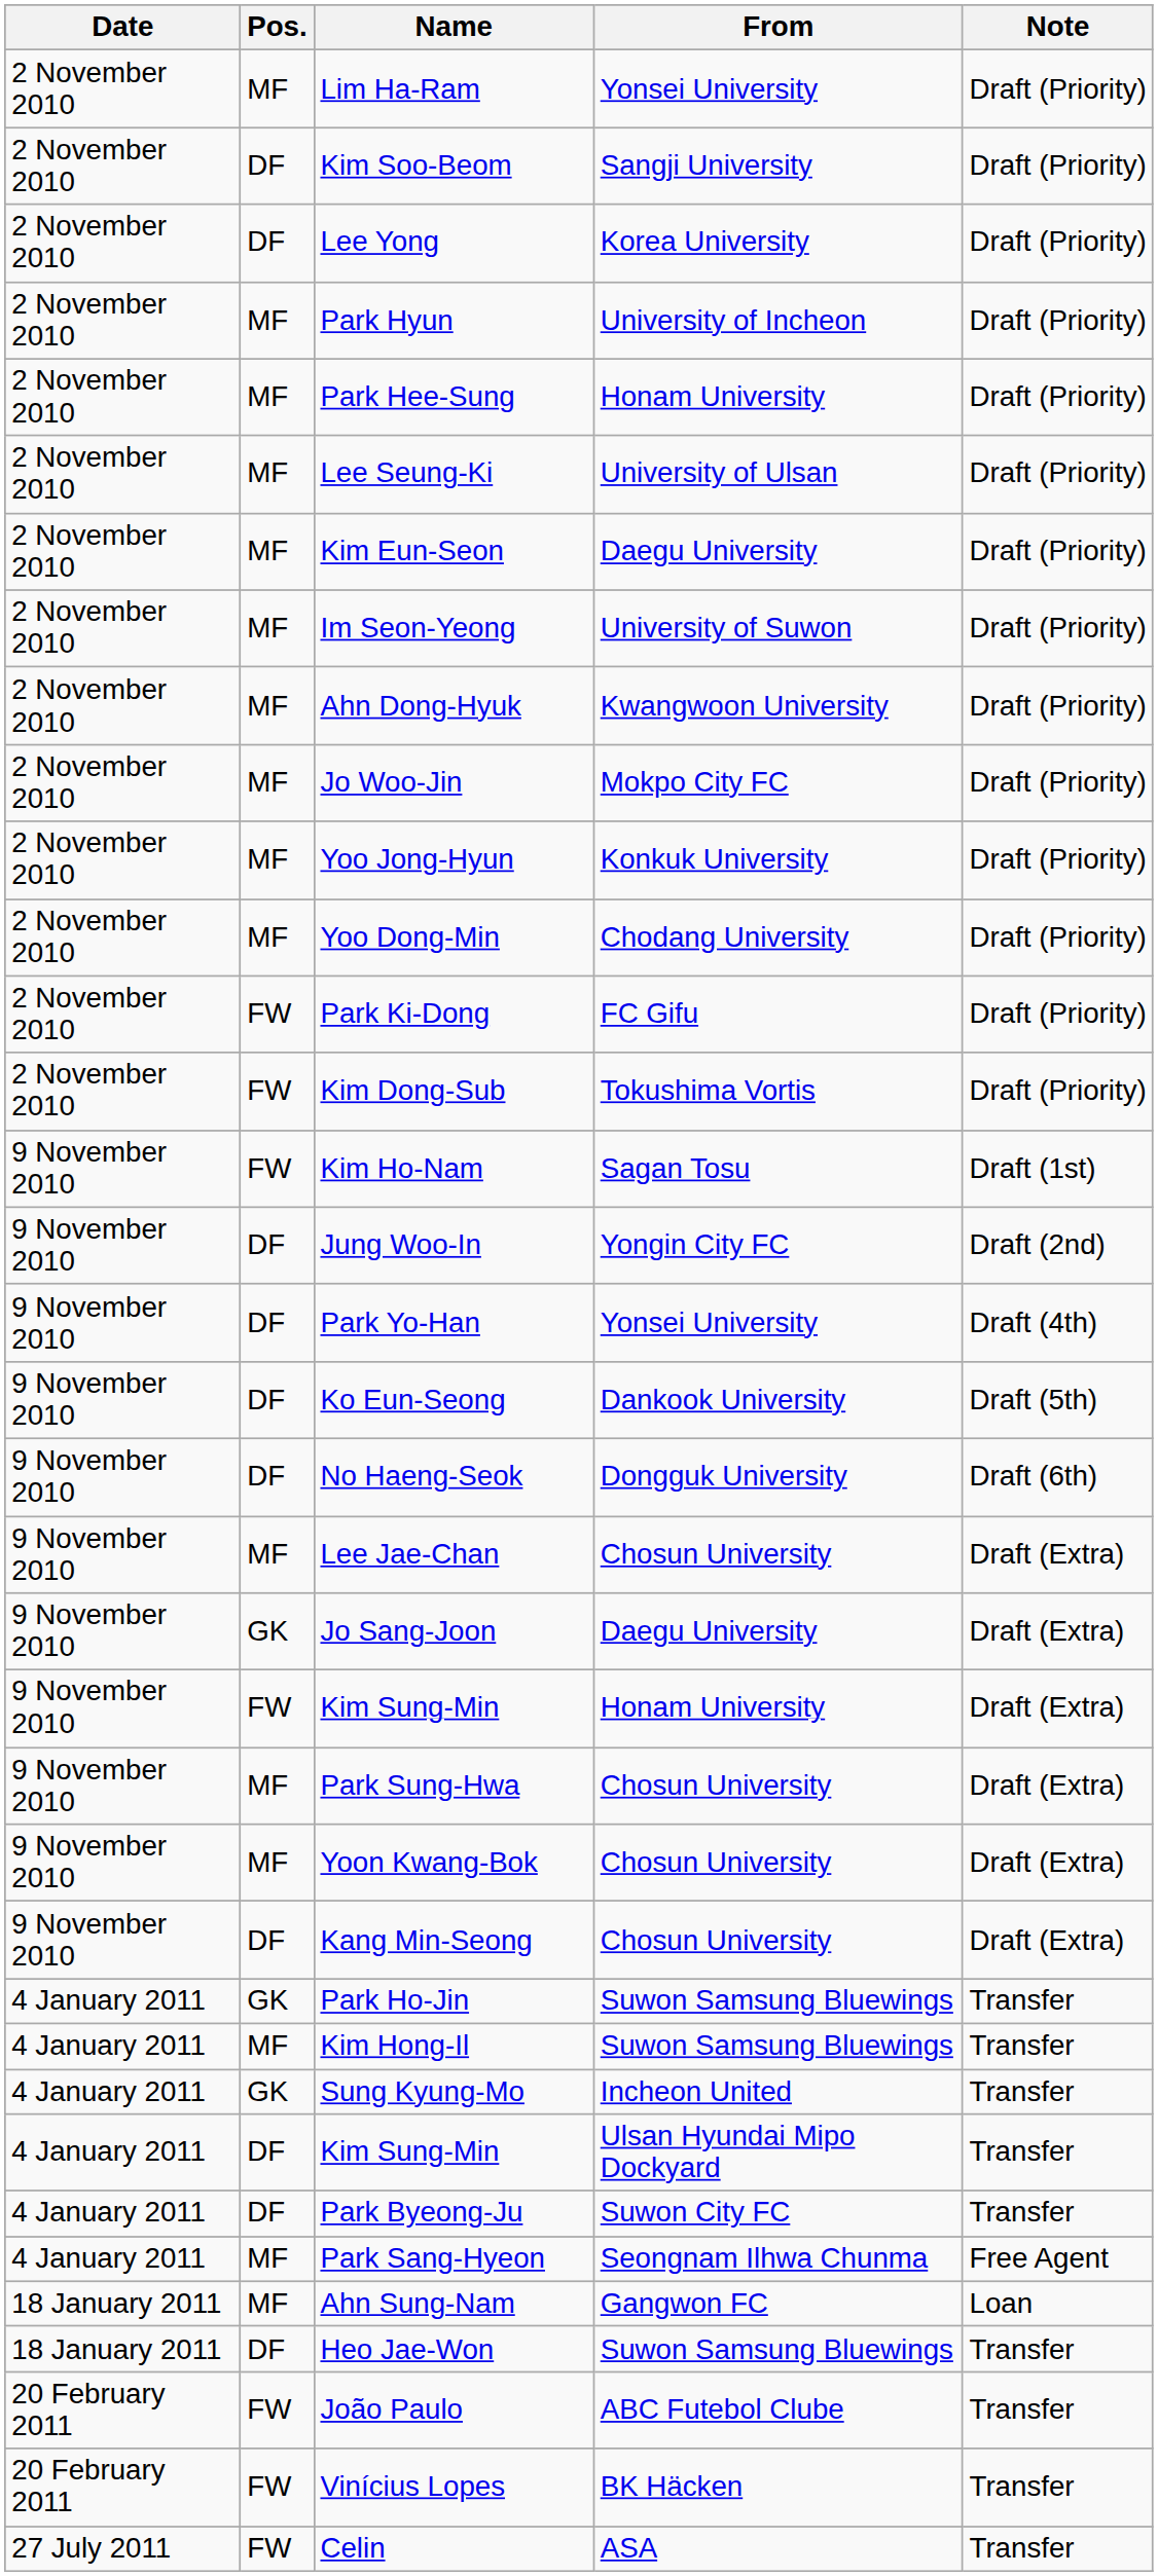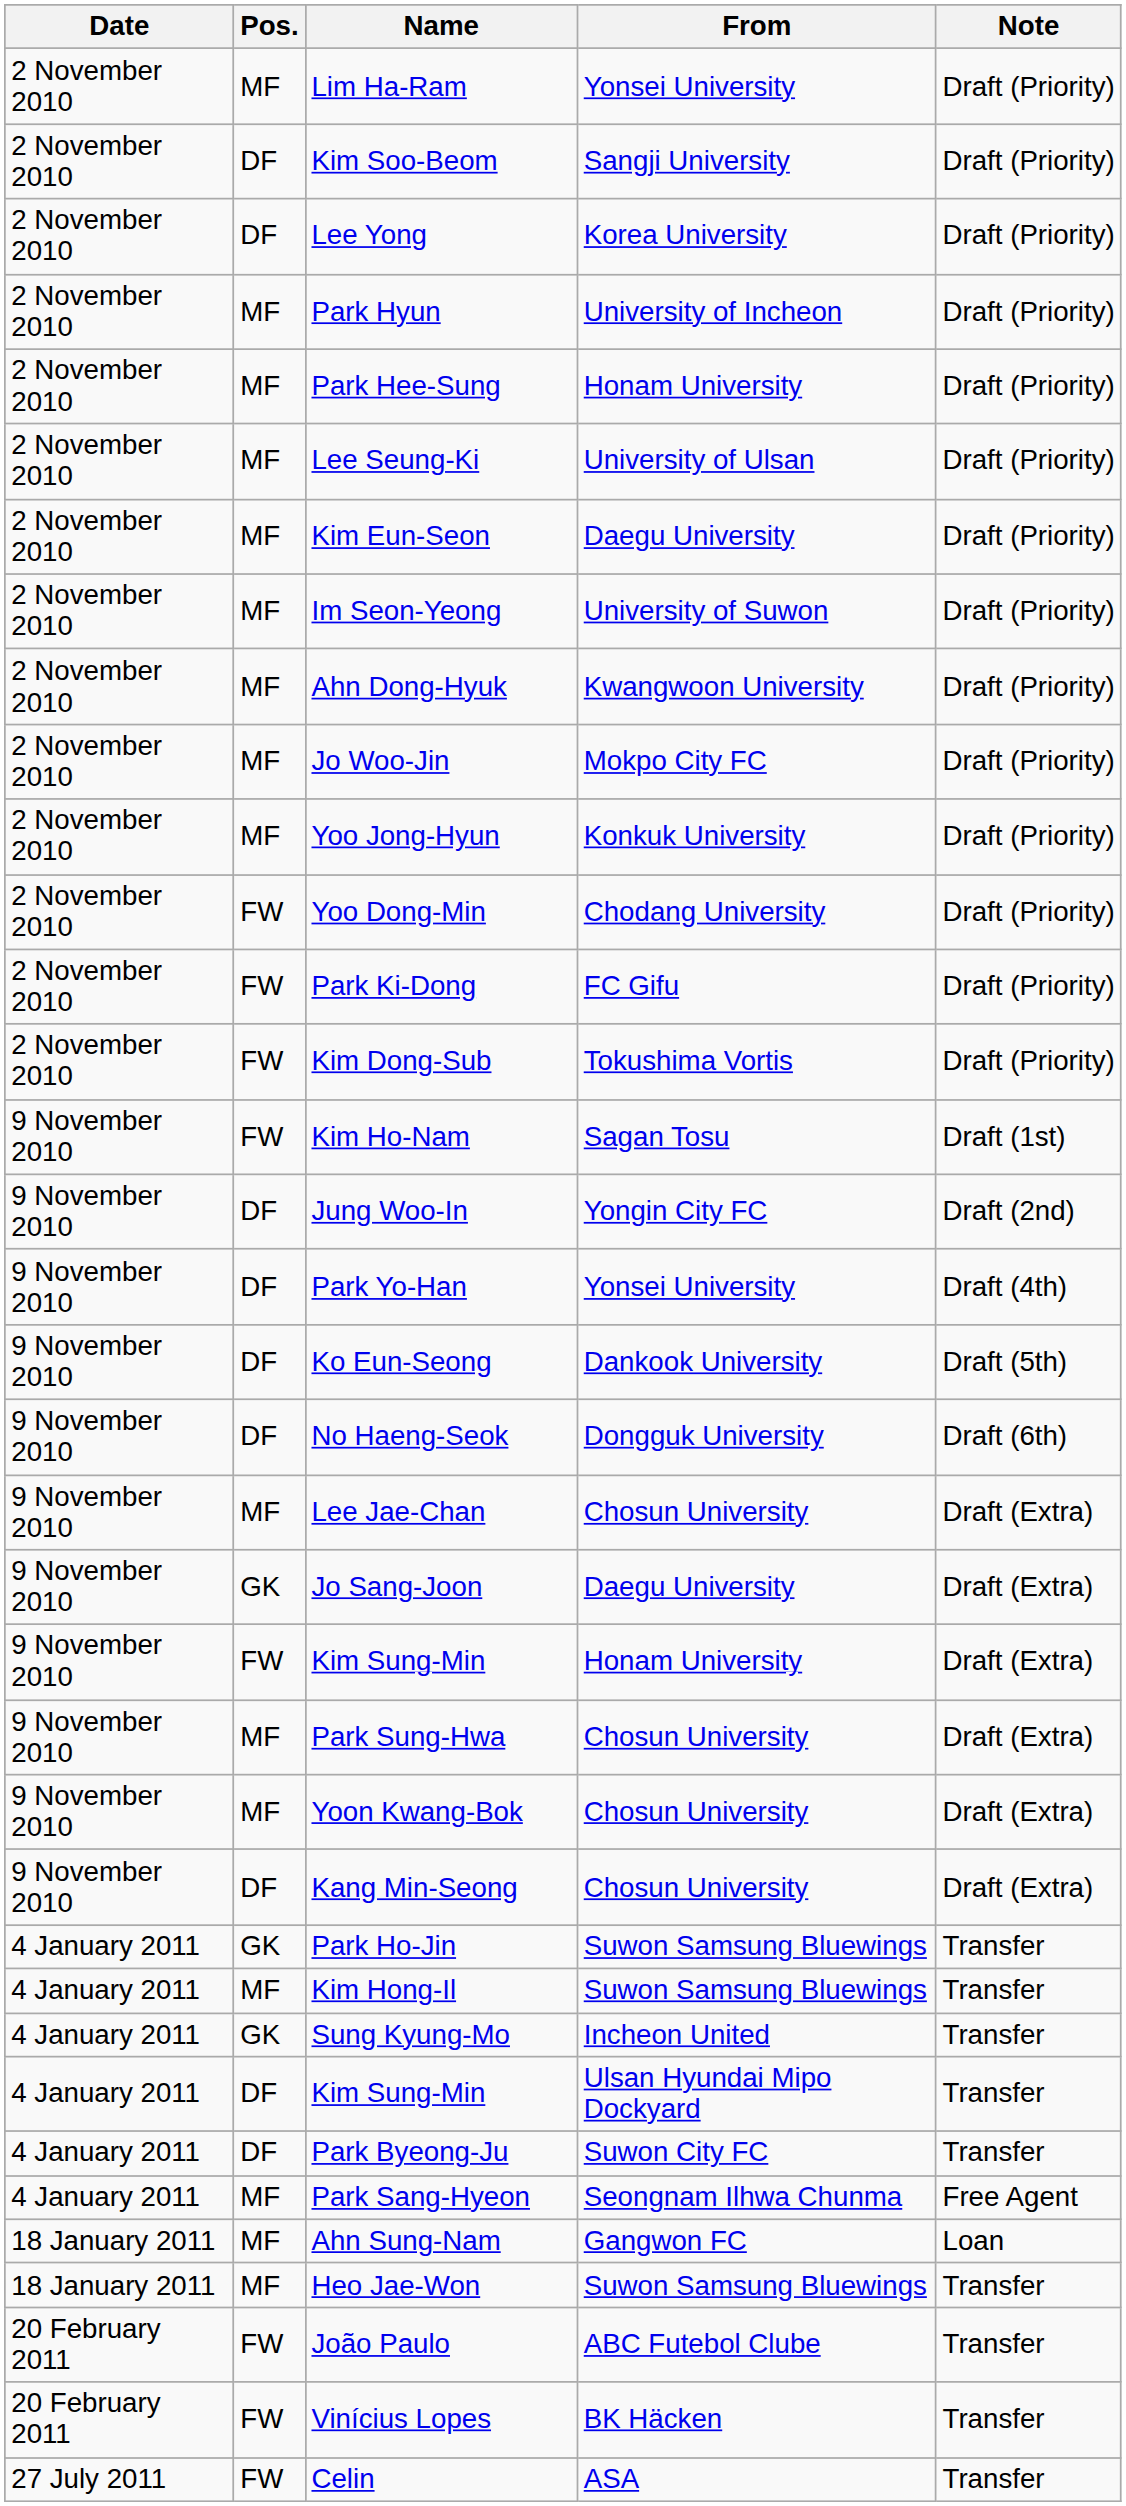 <table class="wikitable">
 <tr>
 <th width="125">Date</th>
 <th>Pos.</th>
 <th width="150">Name</th>
 <th width="200">From</th>
 <th>Note</th>
 </tr>
 <tr>
 <td>2 November 2010</td>
 <td>MF</td>
 <td> <a href='#'>Lim Ha-Ram</a></td>
 <td> <a href='#'>Yonsei University</a></td>
 <td>Draft (Priority)</td>
 </tr>
 <tr>
 <td>2 November 2010</td>
 <td>DF</td>
 <td> <a href='#'>Kim Soo-Beom</a></td>
 <td> <a href='#'>Sangji University</a></td>
 <td>Draft (Priority)</td>
 </tr>
 <tr>
 <td>2 November 2010</td>
 <td>DF</td>
 <td> <a href='#'>Lee Yong</a></td>
 <td> <a href='#'>Korea University</a></td>
 <td>Draft (Priority)</td>
 </tr>
 <tr>
 <td>2 November 2010</td>
 <td>MF</td>
 <td> <a href='#'>Park Hyun</a></td>
 <td> <a href='#'>University of Incheon</a></td>
 <td>Draft (Priority)</td>
 </tr>
 <tr>
 <td>2 November 2010</td>
 <td>MF</td>
 <td> <a href='#'>Park Hee-Sung</a></td>
 <td> <a href='#'>Honam University</a></td>
 <td>Draft (Priority)</td>
 </tr>
 <tr>
 <td>2 November 2010</td>
 <td>MF</td>
 <td> <a href='#'>Lee Seung-Ki</a></td>
 <td> <a href='#'>University of Ulsan</a></td>
 <td>Draft (Priority)</td>
 </tr>
 <tr>
 <td>2 November 2010</td>
 <td>MF</td>
 <td> <a href='#'>Kim Eun-Seon</a></td>
 <td> <a href='#'>Daegu University</a></td>
 <td>Draft (Priority)</td>
 </tr>
 <tr>
 <td>2 November 2010</td>
 <td>MF</td>
 <td> <a href='#'>Im Seon-Yeong</a></td>
 <td> <a href='#'>University of Suwon</a></td>
 <td>Draft (Priority)</td>
 </tr>
 <tr>
 <td>2 November 2010</td>
 <td>MF</td>
 <td> <a href='#'>Ahn Dong-Hyuk</a></td>
 <td> <a href='#'>Kwangwoon University</a></td>
 <td>Draft (Priority)</td>
 </tr>
 <tr>
 <td>2 November 2010</td>
 <td>MF</td>
 <td> <a href='#'>Jo Woo-Jin</a></td>
 <td> <a href='#'>Mokpo City FC</a></td>
 <td>Draft (Priority)</td>
 </tr>
 <tr>
 <td>2 November 2010</td>
 <td>MF</td>
 <td> <a href='#'>Yoo Jong-Hyun</a></td>
 <td> <a href='#'>Konkuk University</a></td>
 <td>Draft (Priority)</td>
 </tr>
 <tr>
 <td>2 November 2010</td>
-<td>MF</td>
+<td>FW</td>
 <td> <a href='#'>Yoo Dong-Min</a></td>
 <td> <a href='#'>Chodang University</a></td>
 <td>Draft (Priority)</td>
 </tr>
 <tr>
 <td>2 November 2010</td>
 <td>FW</td>
 <td> <a href='#'>Park Ki-Dong</a></td>
 <td> <a href='#'>FC Gifu</a></td>
 <td>Draft (Priority)</td>
 </tr>
 <tr>
 <td>2 November 2010</td>
 <td>FW</td>
 <td> <a href='#'>Kim Dong-Sub</a></td>
 <td> <a href='#'>Tokushima Vortis</a></td>
 <td>Draft (Priority)</td>
 </tr>
 <tr>
 <td>9 November 2010</td>
 <td>FW</td>
 <td> <a href='#'>Kim Ho-Nam</a></td>
 <td> <a href='#'>Sagan Tosu</a></td>
 <td>Draft (1st)</td>
 </tr>
 <tr>
 <td>9 November 2010</td>
 <td>DF</td>
 <td> <a href='#'>Jung Woo-In</a></td>
 <td> <a href='#'>Yongin City FC</a></td>
 <td>Draft (2nd)</td>
 </tr>
 <tr>
 <td>9 November 2010</td>
 <td>DF</td>
 <td> <a href='#'>Park Yo-Han</a></td>
 <td> <a href='#'>Yonsei University</a></td>
 <td>Draft (4th)</td>
 </tr>
 <tr>
 <td>9 November 2010</td>
 <td>DF</td>
 <td> <a href='#'>Ko Eun-Seong</a></td>
 <td> <a href='#'>Dankook University</a></td>
 <td>Draft (5th)</td>
 </tr>
 <tr>
 <td>9 November 2010</td>
 <td>DF</td>
 <td> <a href='#'>No Haeng-Seok</a></td>
 <td> <a href='#'>Dongguk University</a></td>
 <td>Draft (6th)</td>
 </tr>
 <tr>
 <td>9 November 2010</td>
 <td>MF</td>
 <td> <a href='#'>Lee Jae-Chan</a></td>
 <td> <a href='#'>Chosun University</a></td>
 <td>Draft (Extra)</td>
 </tr>
 <tr>
 <td>9 November 2010</td>
 <td>GK</td>
 <td> <a href='#'>Jo Sang-Joon</a></td>
 <td> <a href='#'>Daegu University</a></td>
 <td>Draft (Extra)</td>
 </tr>
 <tr>
 <td>9 November 2010</td>
 <td>FW</td>
 <td> <a href='#'>Kim Sung-Min</a></td>
 <td> <a href='#'>Honam University</a></td>
 <td>Draft (Extra)</td>
 </tr>
 <tr>
 <td>9 November 2010</td>
 <td>MF</td>
 <td> <a href='#'>Park Sung-Hwa</a></td>
 <td> <a href='#'>Chosun University</a></td>
 <td>Draft (Extra)</td>
 </tr>
 <tr>
 <td>9 November 2010</td>
 <td>MF</td>
 <td> <a href='#'>Yoon Kwang-Bok</a></td>
 <td> <a href='#'>Chosun University</a></td>
 <td>Draft (Extra)</td>
 </tr>
 <tr>
 <td>9 November 2010</td>
 <td>DF</td>
 <td> <a href='#'>Kang Min-Seong</a></td>
 <td> <a href='#'>Chosun University</a></td>
 <td>Draft (Extra)</td>
 </tr>
 <tr>
 <td>4 January 2011</td>
 <td>GK</td>
 <td> <a href='#'>Park Ho-Jin</a></td>
 <td> <a href='#'>Suwon Samsung Bluewings</a></td>
 <td>Transfer</td>
 </tr>
 <tr>
 <td>4 January 2011</td>
 <td>MF</td>
 <td> <a href='#'>Kim Hong-Il</a></td>
 <td> <a href='#'>Suwon Samsung Bluewings</a></td>
 <td>Transfer</td>
 </tr>
 <tr>
 <td>4 January 2011</td>
 <td>GK</td>
 <td> <a href='#'>Sung Kyung-Mo</a></td>
 <td> <a href='#'>Incheon United</a></td>
 <td>Transfer</td>
 </tr>
 <tr>
 <td>4 January 2011</td>
 <td>DF</td>
 <td> <a href='#'>Kim Sung-Min</a></td>
 <td> <a href='#'>Ulsan Hyundai Mipo Dockyard</a></td>
 <td>Transfer</td>
 </tr>
 <tr>
 <td>4 January 2011</td>
 <td>DF</td>
 <td> <a href='#'>Park Byeong-Ju</a></td>
 <td> <a href='#'>Suwon City FC</a></td>
 <td>Transfer</td>
 </tr>
 <tr>
 <td>4 January 2011</td>
 <td>MF</td>
 <td> <a href='#'>Park Sang-Hyeon</a></td>
 <td> <a href='#'>Seongnam Ilhwa Chunma</a></td>
 <td>Free Agent</td>
 </tr>
 <tr>
 <td>18 January 2011</td>
 <td>MF</td>
 <td> <a href='#'>Ahn Sung-Nam</a></td>
 <td> <a href='#'>Gangwon FC</a></td>
 <td>Loan</td>
 </tr>
 <tr>
 <td>18 January 2011</td>
-<td>DF</td>
+<td>MF</td>
 <td> <a href='#'>Heo Jae-Won</a></td>
 <td> <a href='#'>Suwon Samsung Bluewings</a></td>
 <td>Transfer</td>
 </tr>
 <tr>
 <td>20 February 2011</td>
 <td>FW</td>
 <td> <a href='#'>João Paulo</a></td>
 <td> <a href='#'>ABC Futebol Clube</a></td>
 <td>Transfer</td>
 </tr>
 <tr>
 <td>20 February 2011</td>
 <td>FW</td>
 <td> <a href='#'>Vinícius Lopes</a></td>
 <td> <a href='#'>BK Häcken</a></td>
 <td>Transfer</td>
 </tr>
 <tr>
 <td>27 July 2011</td>
 <td>FW</td>
 <td> <a href='#'>Celin</a></td>
 <td> <a href='#'>ASA</a></td>
 <td>Transfer</td>
 </tr>
 </table>
